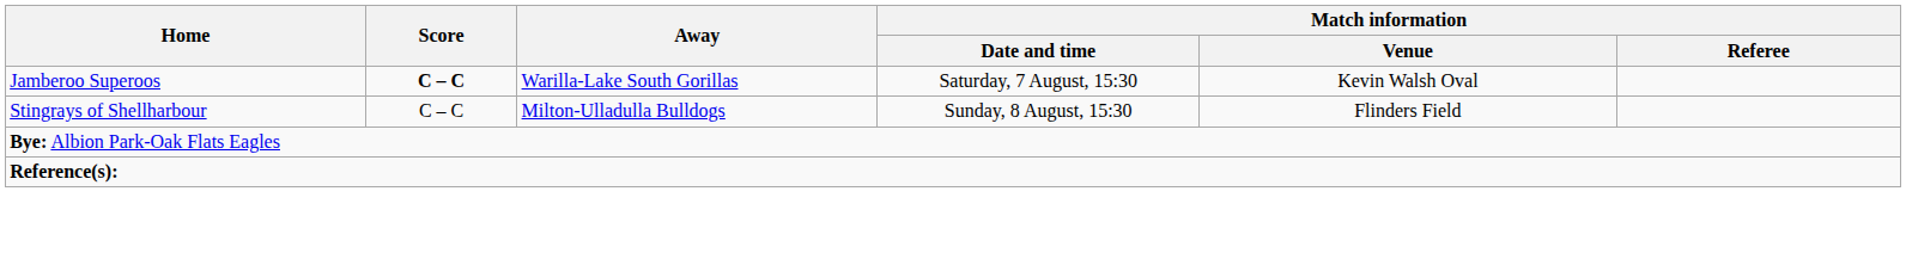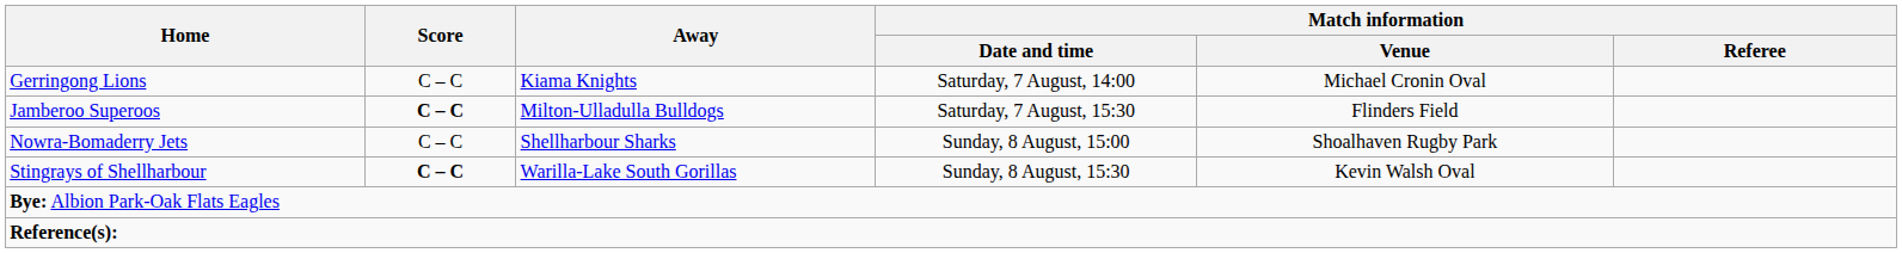 <table class="wikitable" width="100% text-align:center;">
 <tr>
 <th rowspan="2" width="19%">Home</th>
 <th rowspan="2" width="8%">Score</th>
 <th rowspan="2" width="19%">Away</th>
 <th colspan="3">Match information</th>
 </tr>
 <tr bgcolor="#CCCCCC">
 <th width="17%">Date and time</th>
 <th width="22%">Venue</th>
 <th>Referee</th>
 </tr>
 <tr>
+<td> <a href='#'>Gerringong Lions</a></td>
+<td style="text-align:center;">C – C</td>
+<td> <a href='#'>Kiama Knights</a></td>
+<td style="text-align:center;">Saturday, 7 August, 14:00</td>
+<td style="text-align:center;">Michael Cronin Oval</td>
+<td style="text-align:center;"></td>
+</tr>
+<tr>
 <td> <a href='#'>Jamberoo Superoos</a></td>
 <td style="text-align:center;"><strong>C – C</strong></td>
-<td> <a href='#'>Warilla-Lake South Gorillas</a></td>
+<td> <a href='#'>Milton-Ulladulla Bulldogs</a></td>
 <td style="text-align:center;">Saturday, 7 August, 15:30</td>
-<td style="text-align:center;">Kevin Walsh Oval</td>
+<td style="text-align:center;">Flinders Field</td>
+<td style="text-align:center;"></td>
+</tr>
+<tr>
+<td> <a href='#'>Nowra-Bomaderry Jets</a></td>
+<td style="text-align:center;">C – C</td>
+<td> <a href='#'>Shellharbour Sharks</a></td>
+<td style="text-align:center;">Sunday, 8 August, 15:00</td>
+<td style="text-align:center;">Shoalhaven Rugby Park</td>
 <td style="text-align:center;"></td>
 </tr>
 <tr>
 <td> <a href='#'>Stingrays of Shellharbour</a></td>
-<td style="text-align:center;">C – C</td>
-<td> <a href='#'>Milton-Ulladulla Bulldogs</a></td>
+<td style="text-align:center;"><strong>C – C</strong></td>
+<td> <a href='#'>Warilla-Lake South Gorillas</a></td>
 <td style="text-align:center;">Sunday, 8 August, 15:30</td>
-<td style="text-align:center;">Flinders Field</td>
+<td style="text-align:center;">Kevin Walsh Oval</td>
 <td style="text-align:center;"></td>
 </tr>
 <tr>
 <td colspan="6" align="centre"><strong>Bye:</strong>  <a href='#'>Albion Park-Oak Flats Eagles</a></td>
 </tr>
 <tr>
 <td colspan="6"><strong>Reference(s):</strong></td>
 </tr>
 </table>
